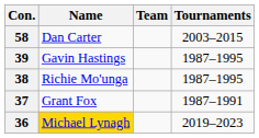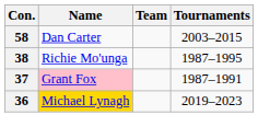 <table class="wikitable">
 <tr>
 <th>Con.</th>
 <th>Name</th>
 <th>Team</th>
 <th>Tournaments</th>
 </tr>
 <tr>
 <th>58</th>
 <td><a href='#'>Dan Carter</a></td>
 <td></td>
 <td align=center>2003–2015</td>
 </tr>
 <tr>
-<th>39</th>
-<td><a href='#'>Gavin Hastings</a></td>
-<td></td>
-<td align=center>1987–1995</td>
-</tr>
-<tr>
 <th>38</th>
 <td><a href='#'>Richie Mo'unga</a></td>
 <td></td>
 <td align=center>1987–1995</td>
 </tr>
 <tr>
 <th>37</th>
-<td><a href='#'>Grant Fox</a></td>
+<td style="background: pink;"><a href='#'>Grant Fox</a></td>
 <td></td>
 <td align=center>1987–1991</td>
 </tr>
 <tr>
 <th>36</th>
 <td style="background: gold;"><a href='#'>Michael Lynagh</a></td>
 <td></td>
 <td align=center>2019–2023</td>
 </tr>
 </table>
